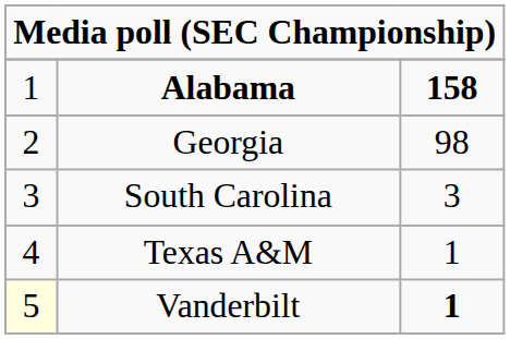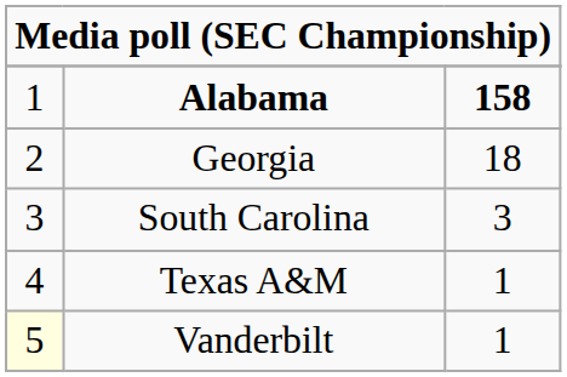 <table class="wikitable">
 <tr align="center">
 <td align="center" Colspan="3"><strong>Media poll (SEC Championship)</strong></td>
 </tr>
 <tr align="center">
 </tr>
 <tr align="center">
 <td>1</td>
 <td><strong>Alabama</strong></td>
 <td><strong>158</strong></td>
 </tr>
 <tr align="center">
 <td>2</td>
 <td>Georgia</td>
-<td>98</td>
+<td>18</td>
 </tr>
 <tr align="center">
 <td>3</td>
 <td>South Carolina</td>
 <td>3</td>
 </tr>
 <tr align="center">
 <td>4</td>
 <td>Texas A&M</td>
 <td>1</td>
 </tr>
 <tr align="center">
 <td style="background: lightyellow;">5</td>
 <td>Vanderbilt</td>
-<td><strong>1</strong></td>
+<td>1</td>
 </tr>
 </table>
